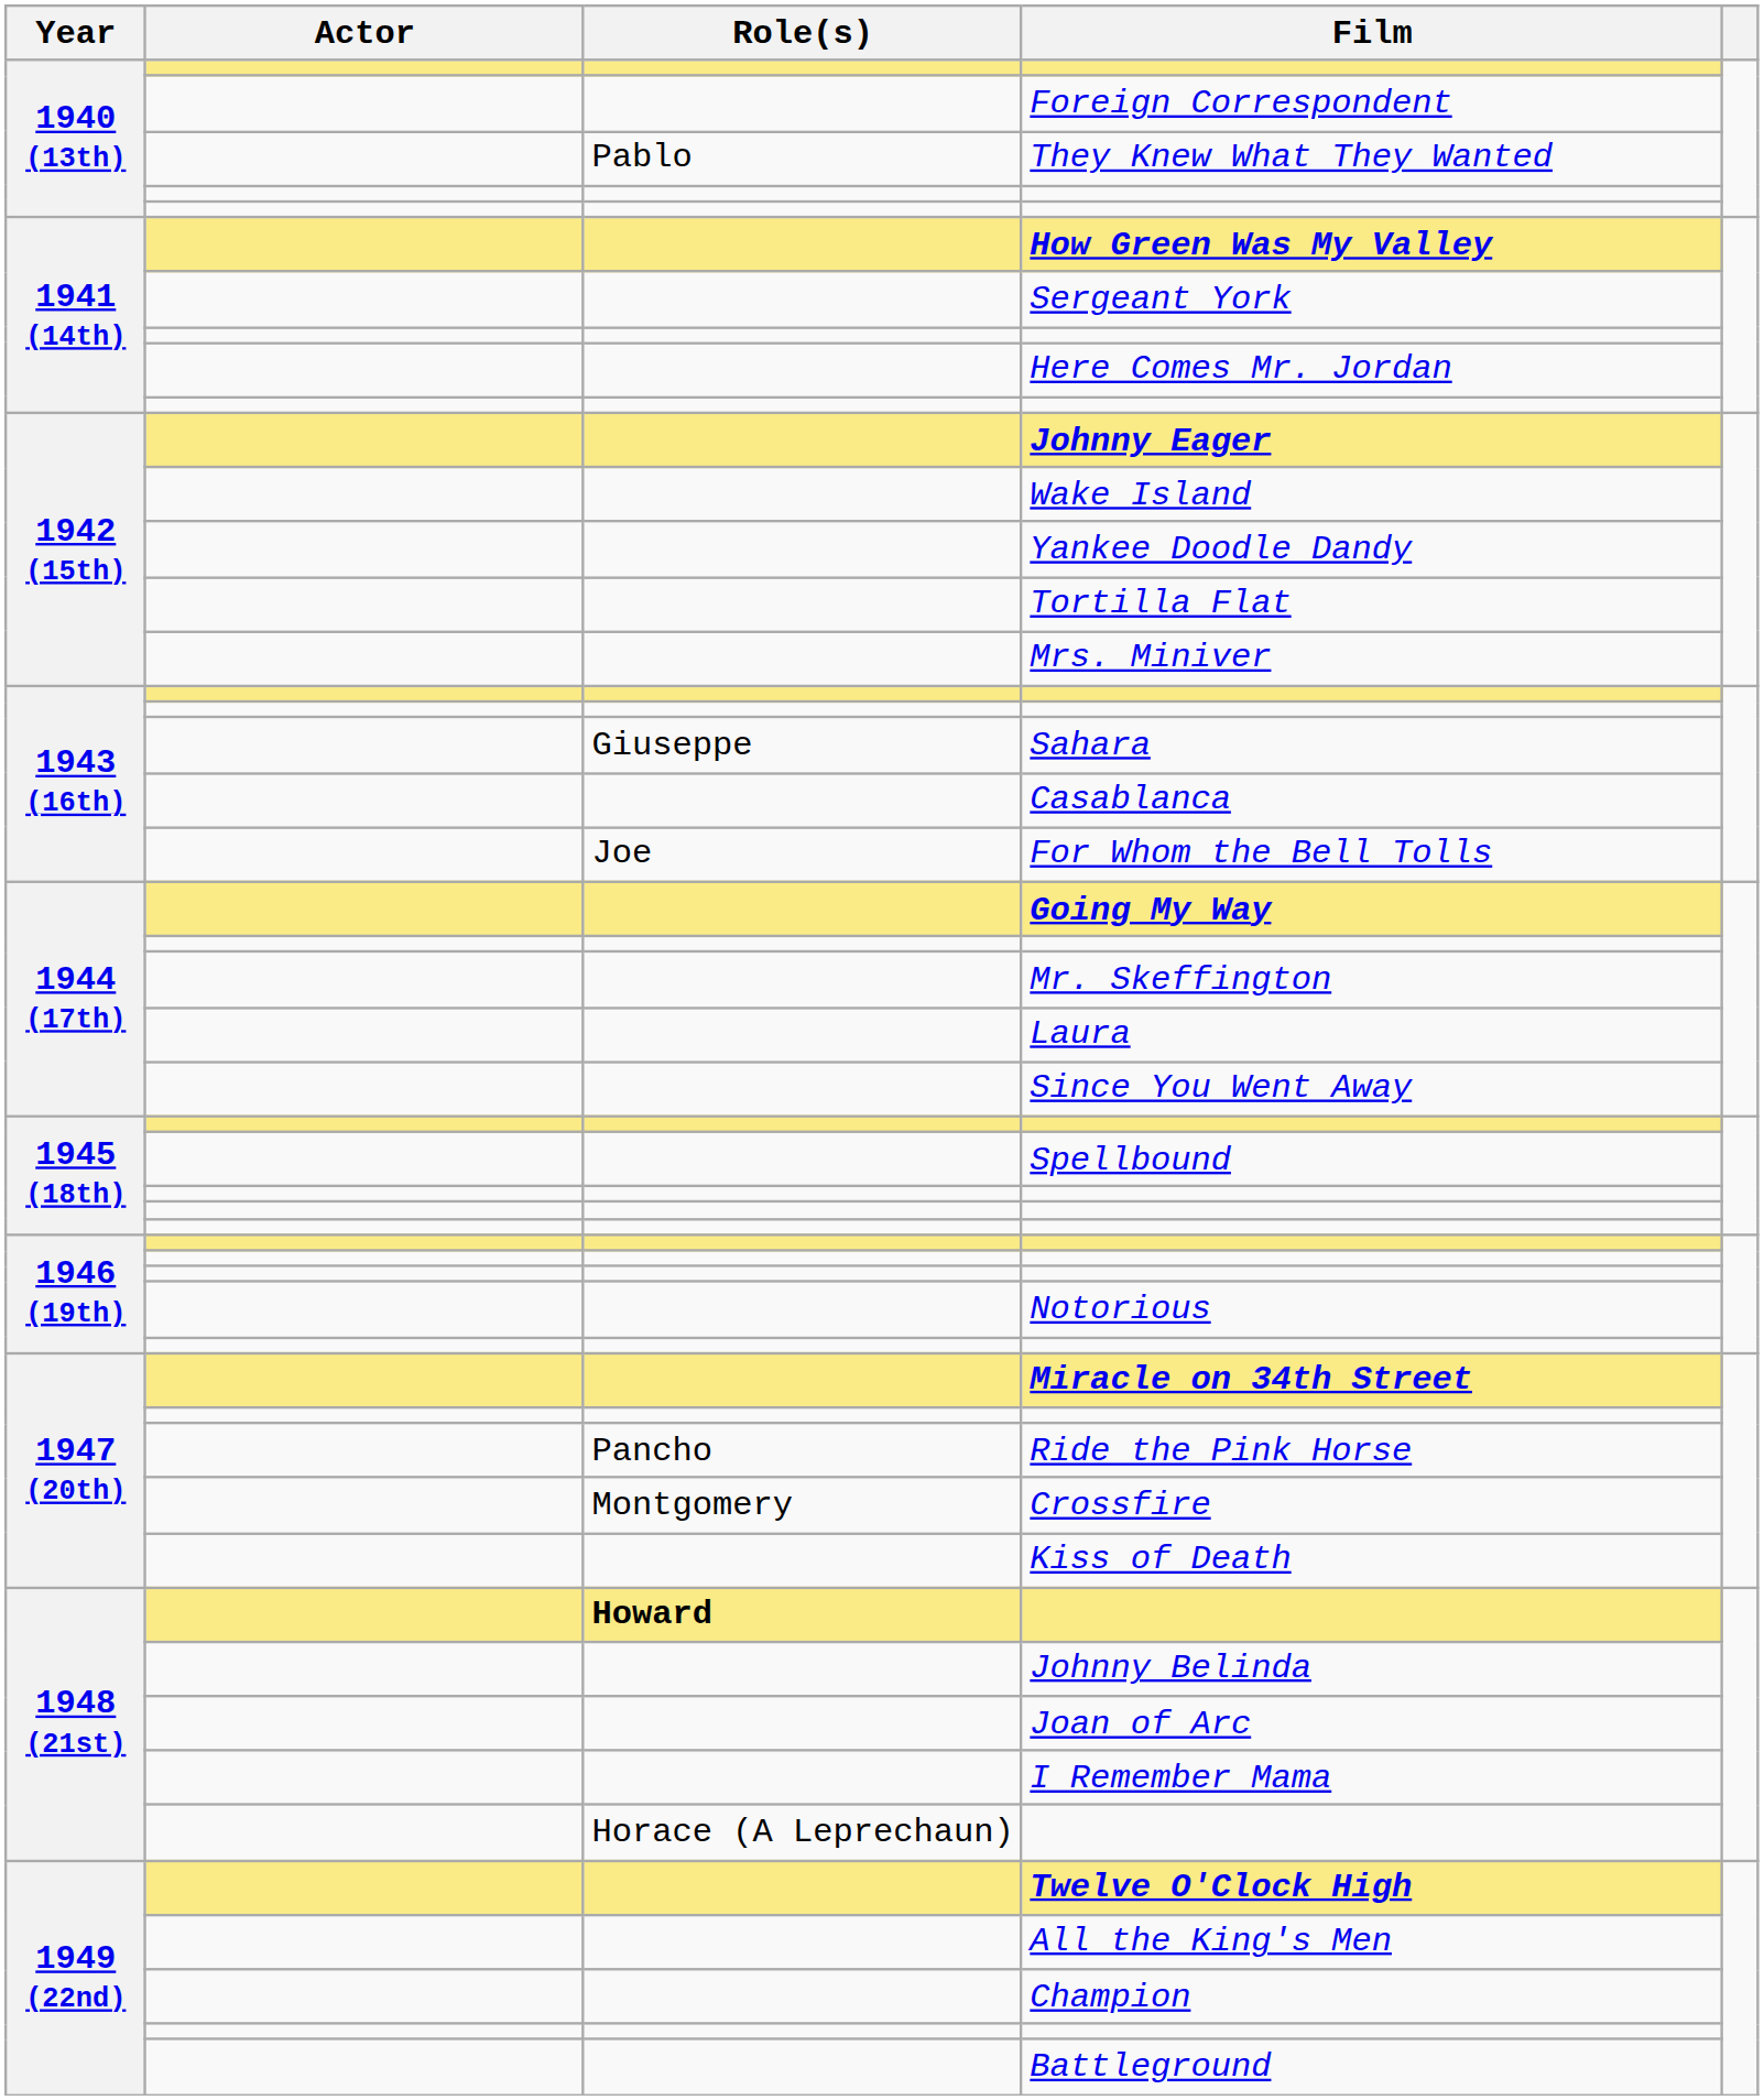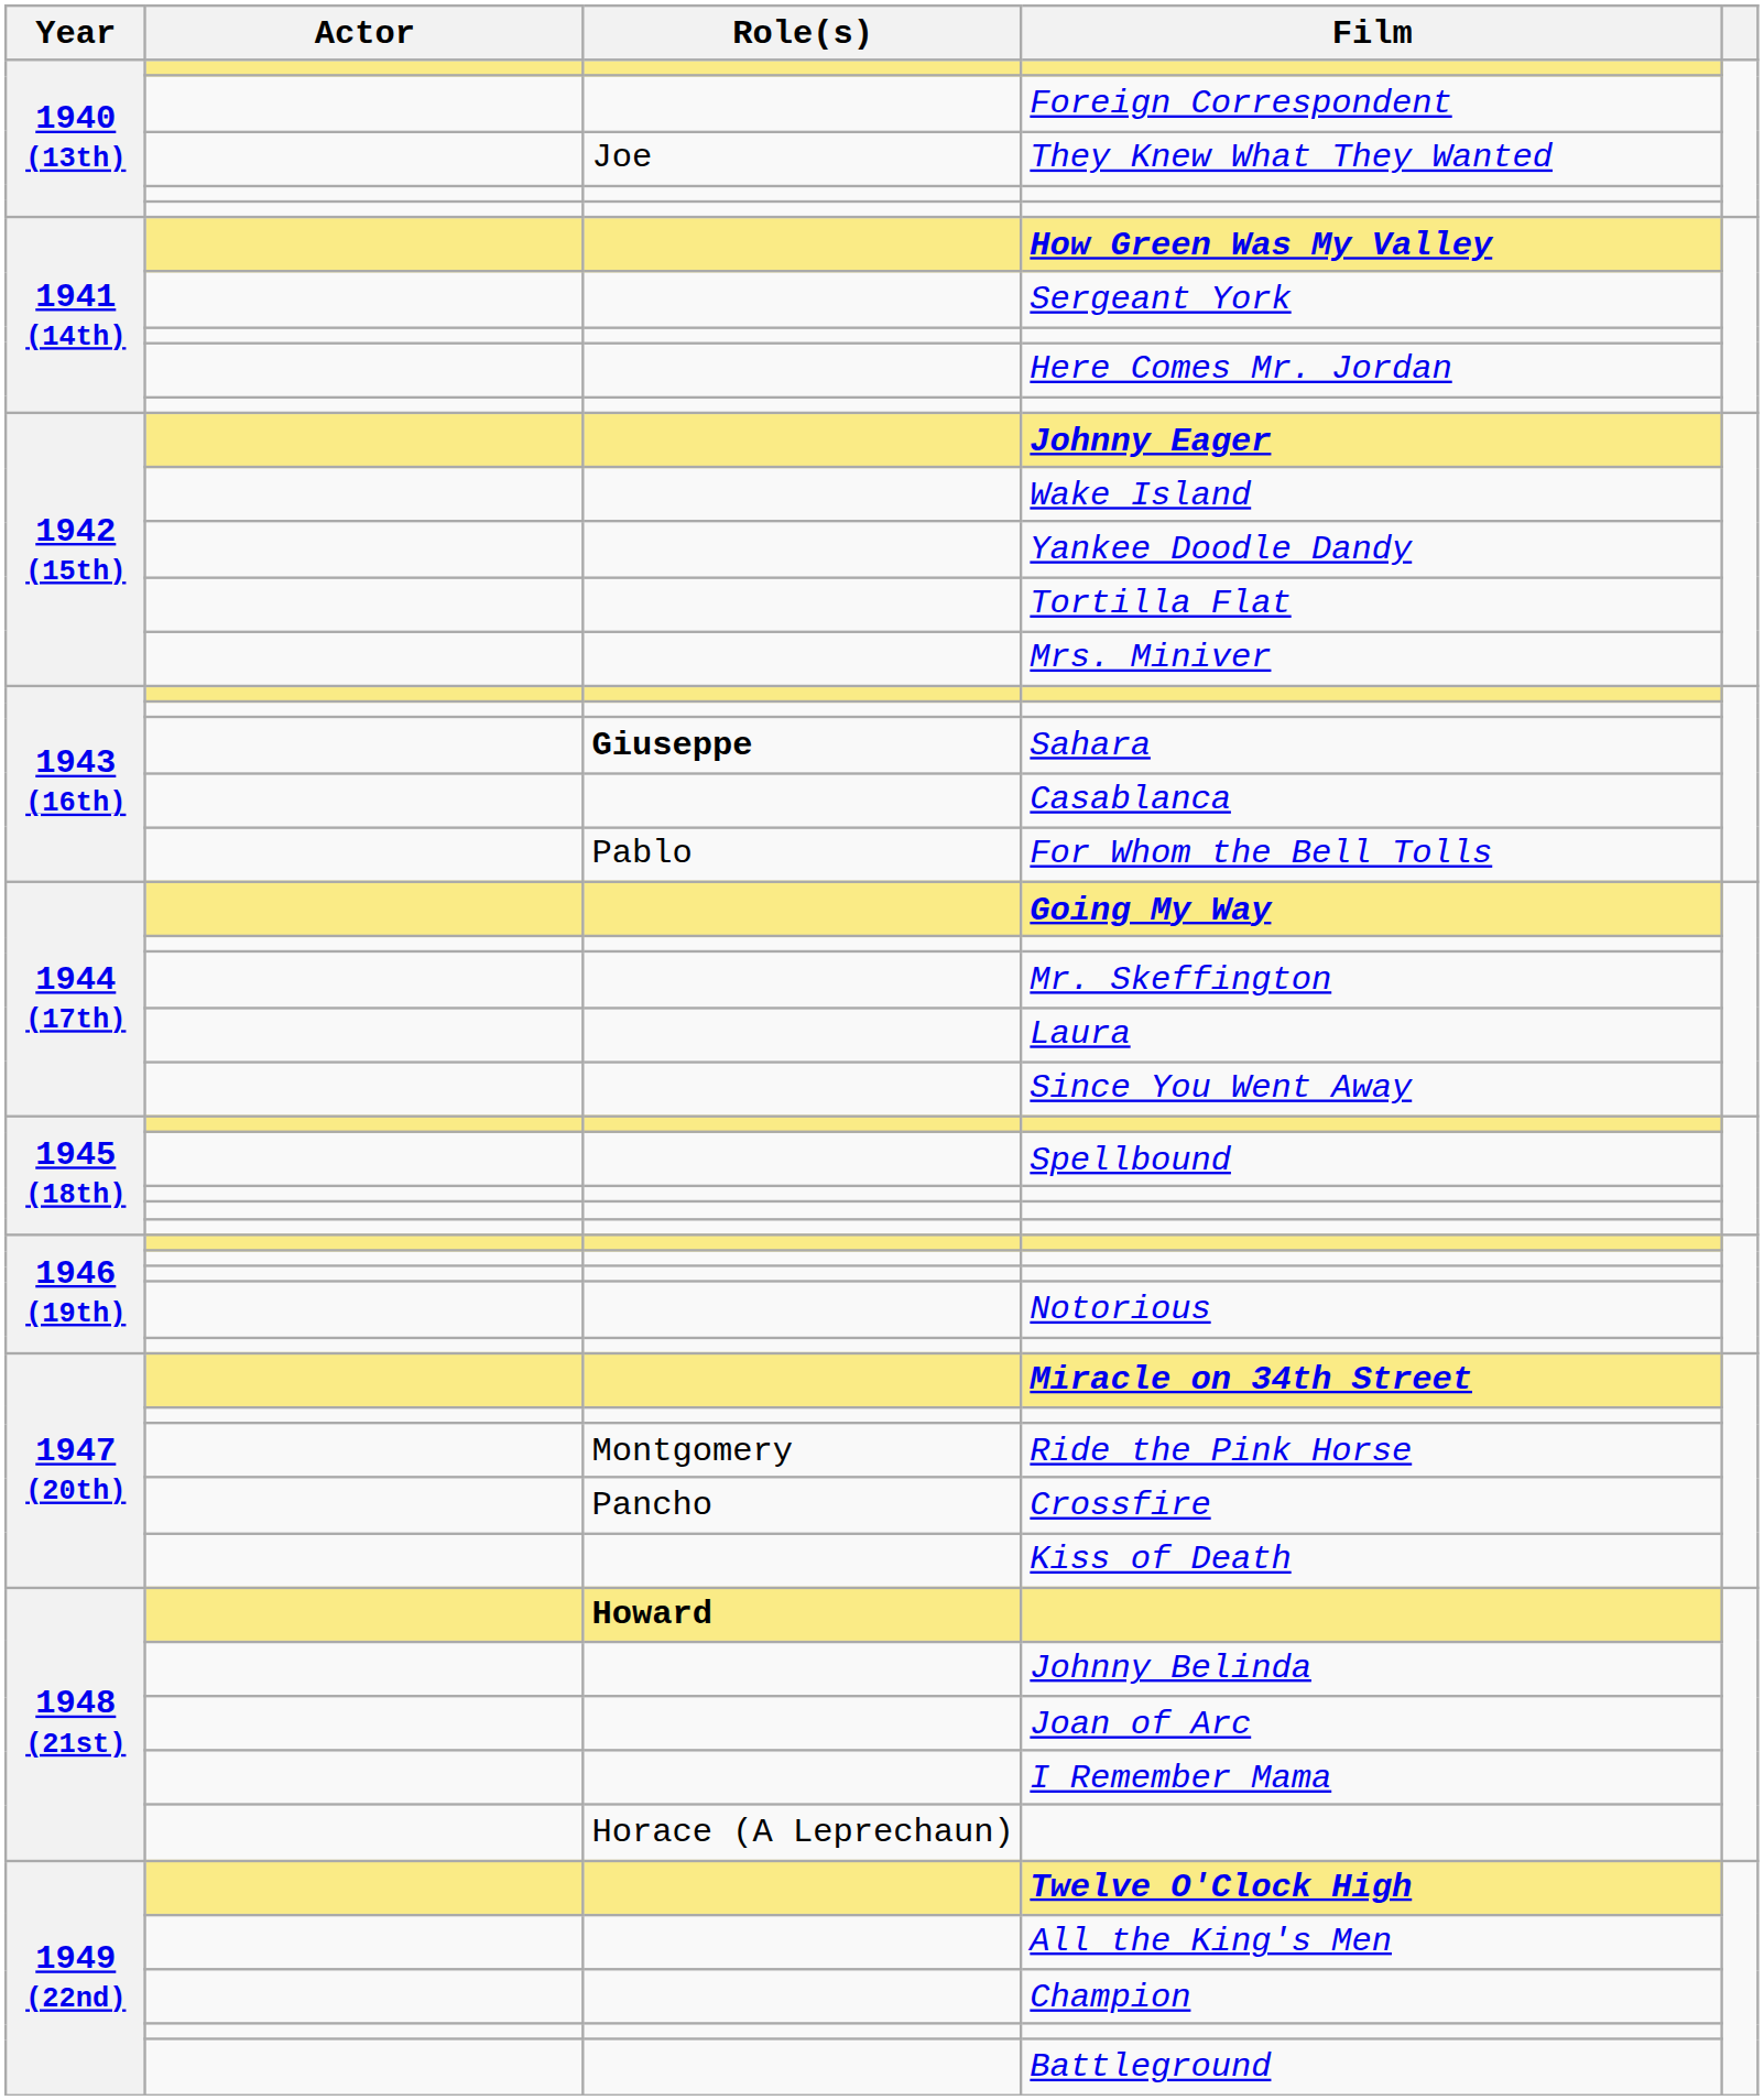 <table class="wikitable sortable" style="text-align:left;">
 <tr>
 <th scope="col" style="width:8%;">Year</th>
 <th scope="col" style="width:25%;">Actor</th>
 <th scope="col" style="width:25%;">Role(s)</th>
 <th scope="col" style="width:40%;">Film</th>
 <th scope="col" style="width:2%;" class="unsortable"></th>
 </tr>
 <tr>
 <th scope="row" rowspan=5 style="text-align:center"><a href='#'>1940</a> <br><small><a href='#'>(13th)</a> </small></th>
 <td style="background:#FAEB86"><strong> </strong></td>
 <td style="background:#FAEB86"><strong></strong></td>
 <td style="background:#FAEB86"><strong><em></em></strong></td>
 <td rowspan=5></td>
 </tr>
 <tr>
 <td></td>
 <td></td>
 <td><em><a href='#'>Foreign Correspondent</a></em></td>
 </tr>
 <tr>
 <td></td>
-<td>Pablo</td>
+<td>Joe</td>
 <td><em><a href='#'>They Knew What They Wanted</a></em></td>
 </tr>
 <tr>
 <td></td>
 <td></td>
 <td></td>
 </tr>
 <tr>
 <td></td>
 <td></td>
 <td><em></em></td>
 </tr>
 <tr>
 <th scope="row" rowspan=5 style="text-align:center"><a href='#'>1941</a> <br><small><a href='#'>(14th)</a> </small></th>
 <td style="background:#FAEB86"><strong> </strong></td>
 <td style="background:#FAEB86"><strong></strong></td>
 <td style="background:#FAEB86"><strong><em><a href='#'>How Green Was My Valley</a></em></strong></td>
 <td rowspan=5></td>
 </tr>
 <tr>
 <td></td>
 <td></td>
 <td><em><a href='#'>Sergeant York</a></em></td>
 </tr>
 <tr>
 <td></td>
 <td></td>
 <td><em></em></td>
 </tr>
 <tr>
 <td></td>
 <td></td>
 <td><em><a href='#'>Here Comes Mr. Jordan</a></em></td>
 </tr>
 <tr>
 <td></td>
 <td></td>
 <td><em></em></td>
 </tr>
 <tr>
 <th scope="row" rowspan=5 style="text-align:center"><a href='#'>1942</a> <br><small><a href='#'>(15th)</a> </small></th>
 <td style="background:#FAEB86"><strong> </strong></td>
 <td style="background:#FAEB86"><strong></strong></td>
 <td style="background:#FAEB86"><strong><em><a href='#'>Johnny Eager</a></em></strong></td>
 <td rowspan=5></td>
 </tr>
 <tr>
 <td></td>
 <td></td>
 <td><em><a href='#'>Wake Island</a></em></td>
 </tr>
 <tr>
 <td></td>
 <td></td>
 <td><em><a href='#'>Yankee Doodle Dandy</a></em></td>
 </tr>
 <tr>
 <td></td>
 <td></td>
 <td><em><a href='#'>Tortilla Flat</a></em></td>
 </tr>
 <tr>
 <td></td>
 <td></td>
 <td><em><a href='#'>Mrs. Miniver</a></em></td>
 </tr>
 <tr>
 <th scope="row" rowspan=5 style="text-align:center"><a href='#'>1943</a> <br><small><a href='#'>(16th)</a> </small></th>
 <td style="background:#FAEB86"><strong> </strong></td>
 <td style="background:#FAEB86"><strong></strong></td>
 <td style="background:#FAEB86"><strong><em></em></strong></td>
 <td rowspan=5></td>
 </tr>
 <tr>
 <td></td>
 <td></td>
 <td><em></em></td>
 </tr>
 <tr>
 <td></td>
-<td>Giuseppe</td>
+<td><strong>Giuseppe</strong></td>
 <td><em><a href='#'>Sahara</a></em></td>
 </tr>
 <tr>
 <td></td>
 <td></td>
 <td><em><a href='#'>Casablanca</a></em></td>
 </tr>
 <tr>
 <td></td>
-<td>Joe</td>
+<td>Pablo</td>
 <td><em><a href='#'>For Whom the Bell Tolls</a></em></td>
 </tr>
 <tr>
 <th scope="row" rowspan=5 style="text-align:center"><a href='#'>1944</a> <br><small><a href='#'>(17th)</a> </small></th>
 <td style="background:#FAEB86"><strong> </strong></td>
 <td style="background:#FAEB86"><strong></strong></td>
 <td style="background:#FAEB86"><strong><em><a href='#'>Going My Way</a></em></strong></td>
 <td rowspan=5></td>
 </tr>
 <tr>
 <td></td>
 <td></td>
 <td><em></em></td>
 </tr>
 <tr>
 <td></td>
 <td></td>
 <td><em><a href='#'>Mr. Skeffington</a></em></td>
 </tr>
 <tr>
 <td></td>
 <td></td>
 <td><em><a href='#'>Laura</a></em></td>
 </tr>
 <tr>
 <td></td>
 <td></td>
 <td><em><a href='#'>Since You Went Away</a></em></td>
 </tr>
 <tr>
 <th scope="row" rowspan=5 style="text-align:center"><a href='#'>1945</a> <br><small><a href='#'>(18th)</a> </small></th>
 <td style="background:#FAEB86"><strong> </strong></td>
 <td style="background:#FAEB86"><strong></strong></td>
 <td style="background:#FAEB86"><strong><em></em></strong></td>
 <td rowspan=5></td>
 </tr>
 <tr>
 <td></td>
 <td></td>
 <td><em><a href='#'>Spellbound</a></em></td>
 </tr>
 <tr>
 <td></td>
 <td></td>
 <td><em></em></td>
 </tr>
 <tr>
 <td></td>
 <td></td>
 <td><em></em></td>
 </tr>
 <tr>
 <td></td>
 <td></td>
 <td><em></em></td>
 </tr>
 <tr>
 <th scope="row" rowspan=5 style="text-align:center"><a href='#'>1946</a> <br><small><a href='#'>(19th)</a> </small></th>
 <td style="background:#FAEB86"><strong> </strong></td>
 <td style="background:#FAEB86"><strong></strong></td>
 <td style="background:#FAEB86"><strong><em></em></strong></td>
 <td rowspan=5></td>
 </tr>
 <tr>
 <td></td>
 <td></td>
 <td><em></em></td>
 </tr>
 <tr>
 <td></td>
 <td></td>
 <td><em></em></td>
 </tr>
 <tr>
 <td></td>
 <td></td>
 <td><em><a href='#'>Notorious</a></em></td>
 </tr>
 <tr>
 <td></td>
 <td></td>
 <td><em></em></td>
 </tr>
 <tr>
 <th scope="row" rowspan=5 style="text-align:center"><a href='#'>1947</a> <br><small><a href='#'>(20th)</a> </small></th>
 <td style="background:#FAEB86"><strong> </strong></td>
 <td style="background:#FAEB86"><strong></strong></td>
 <td style="background:#FAEB86"><strong><em><a href='#'>Miracle on 34th Street</a></em></strong></td>
 <td rowspan=5></td>
 </tr>
 <tr>
 <td></td>
 <td></td>
 <td><em></em></td>
 </tr>
 <tr>
 <td></td>
-<td>Pancho</td>
+<td>Montgomery</td>
 <td><em><a href='#'>Ride the Pink Horse</a></em></td>
 </tr>
 <tr>
 <td></td>
-<td>Montgomery</td>
+<td>Pancho</td>
 <td><em><a href='#'>Crossfire</a></em></td>
 </tr>
 <tr>
 <td></td>
 <td></td>
 <td><em><a href='#'>Kiss of Death</a></em></td>
 </tr>
 <tr>
 <th scope="row" rowspan=5 style="text-align:center"><a href='#'>1948</a> <br><small><a href='#'>(21st)</a> </small></th>
 <td style="background:#FAEB86"><strong> </strong></td>
 <td style="background:#FAEB86"><strong>Howard</strong></td>
 <td style="background:#FAEB86"><strong><em></em></strong></td>
 <td rowspan=5></td>
 </tr>
 <tr>
 <td></td>
 <td></td>
 <td><em><a href='#'>Johnny Belinda</a></em></td>
 </tr>
 <tr>
 <td></td>
 <td></td>
 <td><em><a href='#'>Joan of Arc</a></em></td>
 </tr>
 <tr>
 <td></td>
 <td></td>
 <td><em><a href='#'>I Remember Mama</a></em></td>
 </tr>
 <tr>
 <td></td>
 <td>Horace (A Leprechaun)</td>
 <td><em></em></td>
 </tr>
 <tr>
 <th scope="row" rowspan=5 style="text-align:center"><a href='#'>1949</a> <br><small><a href='#'>(22nd)</a> </small></th>
 <td style="background:#FAEB86"><strong> </strong></td>
 <td style="background:#FAEB86"><strong></strong></td>
 <td style="background:#FAEB86"><strong><em><a href='#'>Twelve O'Clock High</a></em></strong></td>
 <td rowspan=5></td>
 </tr>
 <tr>
 <td></td>
 <td></td>
 <td><em><a href='#'>All the King's Men</a></em></td>
 </tr>
 <tr>
 <td></td>
 <td></td>
 <td><em><a href='#'>Champion</a></em></td>
 </tr>
 <tr>
 <td></td>
 <td></td>
 <td><em></em></td>
 </tr>
 <tr>
 <td></td>
 <td></td>
 <td><em><a href='#'>Battleground</a></em></td>
 </tr>
 <tr>
 </tr>
 </table>
